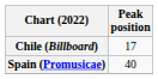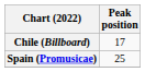 <table class="wikitable sortable plainrowheaders" style="text-align:center">
 <tr>
 <th scope="col">Chart (2022)</th>
 <th scope="col">Peak<br> position</th>
 </tr>
 <tr>
 <th scope="row">Chile (<em>Billboard</em>)</th>
 <td>17</td>
 </tr>
 <tr>
 <th scope="row">Spain (<a href='#'>Promusicae</a>)</th>
-<td>40</td>
+<td>25</td>
 </tr>
 <tr>
 </tr>
 </table>
